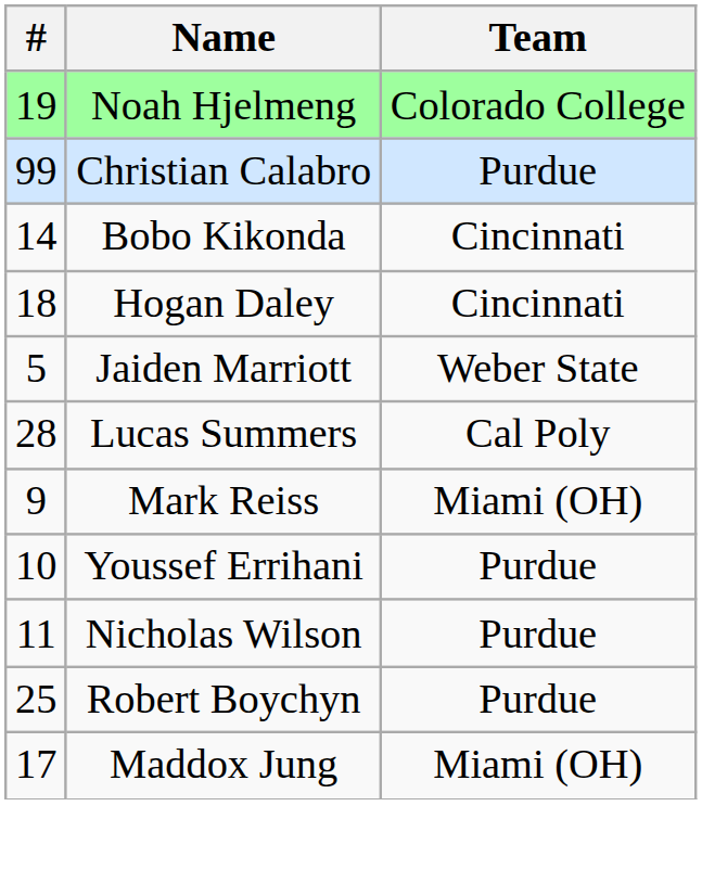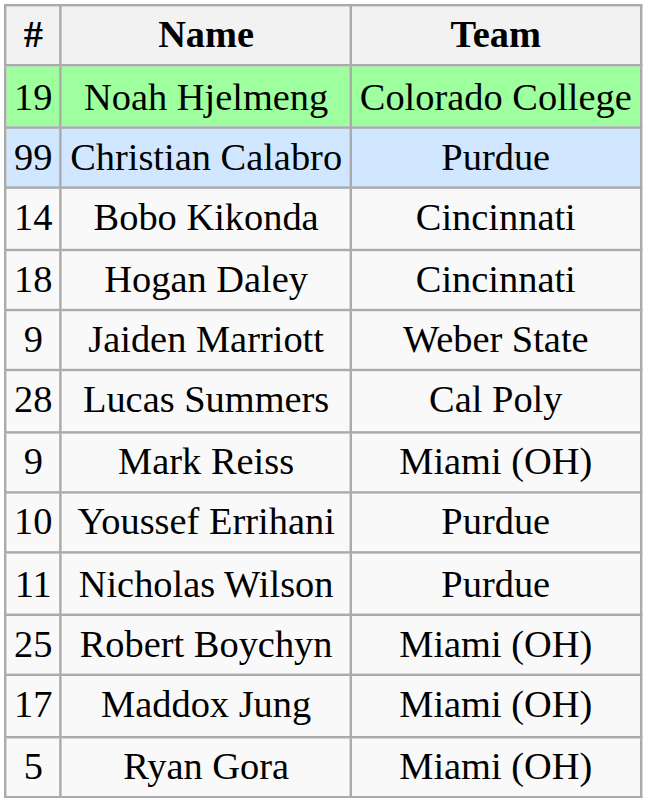 <table class="wikitable" style="text-align:center">
 <tr>
 <th>#</th>
 <th>Name</th>
 <th>Team</th>
 </tr>
 <tr bgcolor="#9eff9e">
 <td>19</td>
 <td>Noah Hjelmeng</td>
 <td>Colorado College</td>
 </tr>
 <tr style="background:#d0e7ff">
 <td>99</td>
 <td>Christian Calabro</td>
 <td>Purdue</td>
 </tr>
 <tr>
 <td>14</td>
 <td>Bobo Kikonda</td>
 <td>Cincinnati</td>
 </tr>
 <tr>
 <td>18</td>
 <td>Hogan Daley</td>
 <td>Cincinnati</td>
 </tr>
 <tr>
-<td>5</td>
+<td>9</td>
 <td>Jaiden Marriott</td>
 <td>Weber State</td>
 </tr>
 <tr>
 <td>28</td>
 <td>Lucas Summers</td>
 <td>Cal Poly</td>
 </tr>
 <tr>
 <td>9</td>
 <td>Mark Reiss</td>
 <td>Miami (OH)</td>
 </tr>
 <tr>
 <td>10</td>
 <td>Youssef Errihani</td>
 <td>Purdue</td>
 </tr>
 <tr>
 <td>11</td>
 <td>Nicholas Wilson</td>
 <td>Purdue</td>
 </tr>
 <tr>
 <td>25</td>
 <td>Robert Boychyn</td>
-<td>Purdue</td>
+<td>Miami (OH)</td>
 </tr>
 <tr>
 <td>17</td>
 <td>Maddox Jung</td>
 <td>Miami (OH)</td>
 </tr>
+<tr>
+<td>5</td>
+<td>Ryan Gora</td>
+<td>Miami (OH)</td>
+</tr>
 </table>
